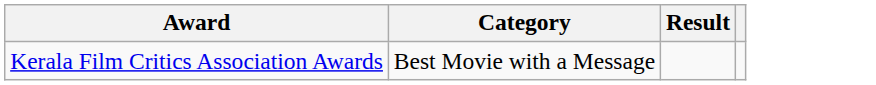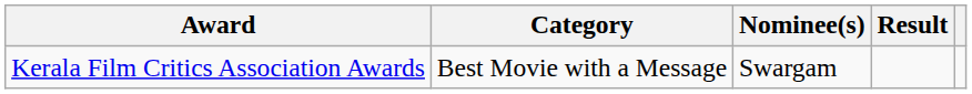 <table class="wikitable plainrowheaders sortable">
 <tr>
 <th scope="col">Award</th>
 <th scope="col">Category</th>
+<th scope="col">Nominee(s)</th>
 <th scope="col">Result</th>
 <th scope="col" class="unsortable"></th>
 </tr>
 <tr>
 <td rowspan="1"><a href='#'>Kerala Film Critics Association Awards</a></td>
 <td>Best Movie with a Message</td>
+<td>Swargam</td>
 <td></td>
 <td rowspan="1"></td>
 </tr>
 </table>
